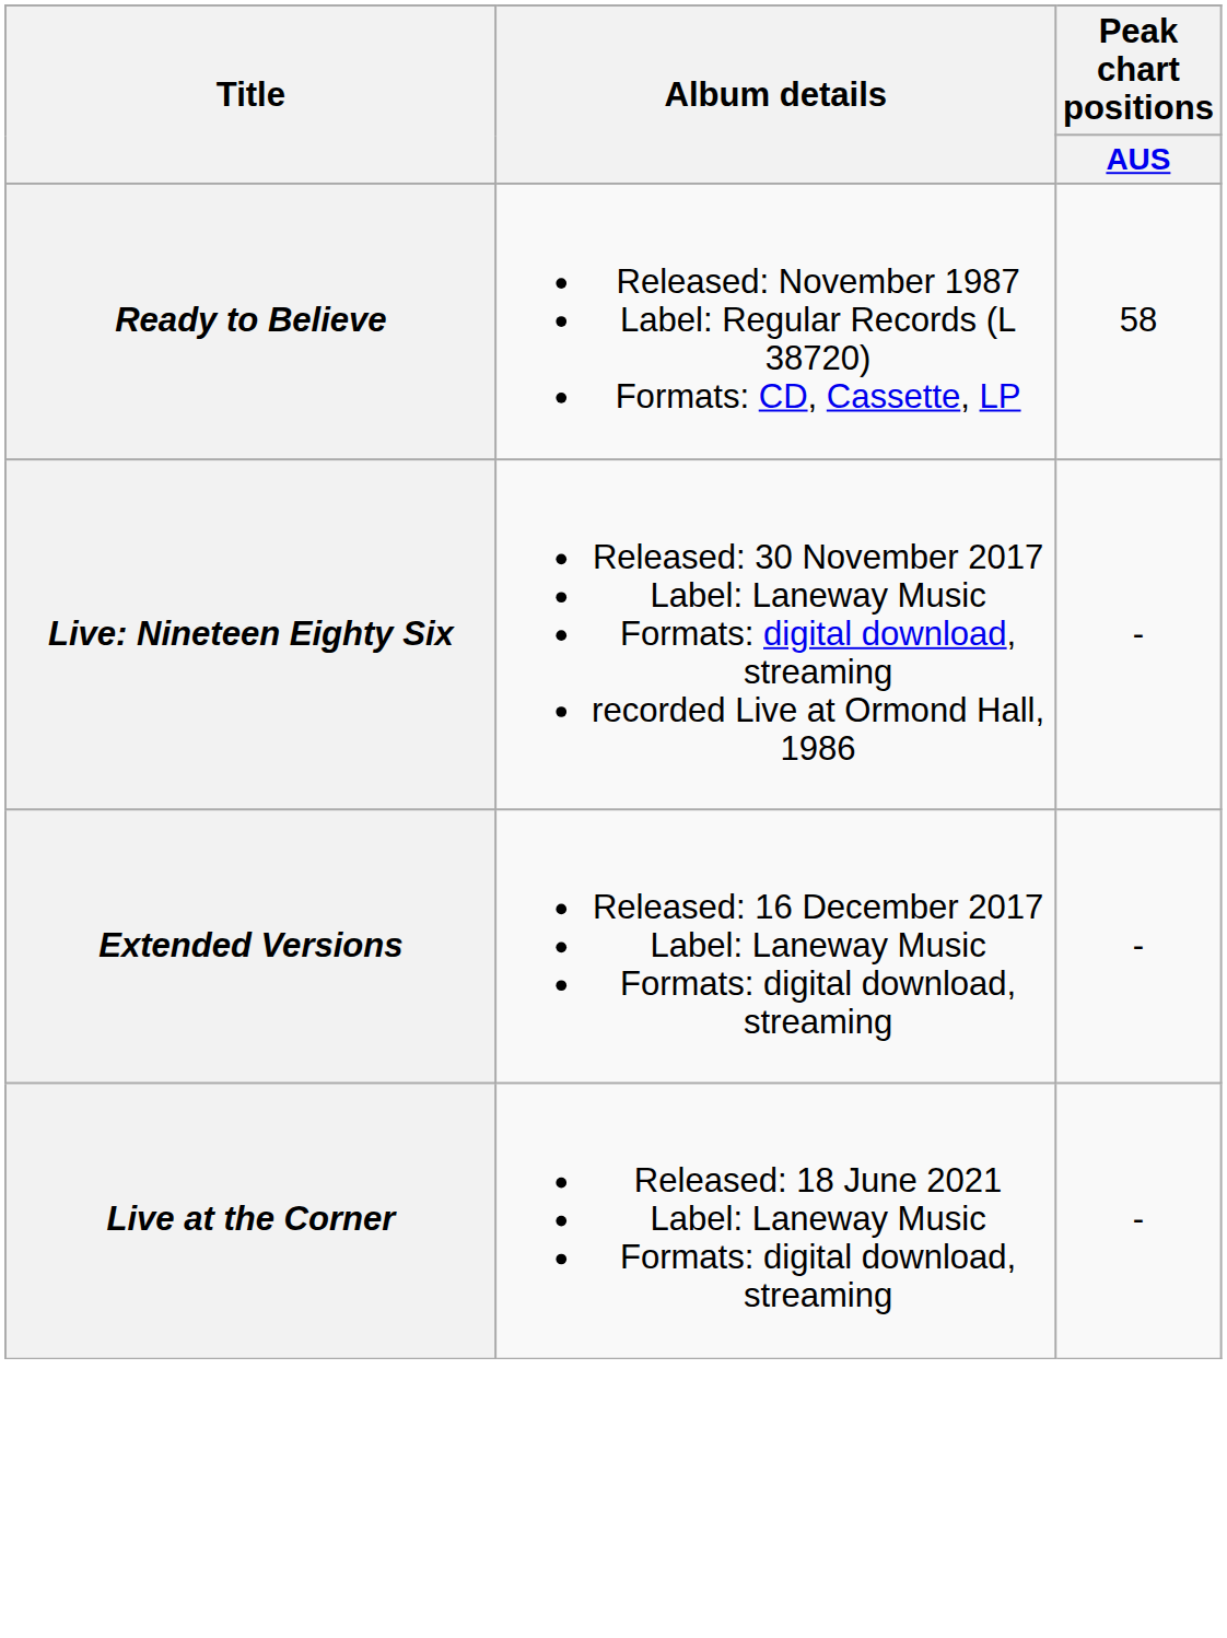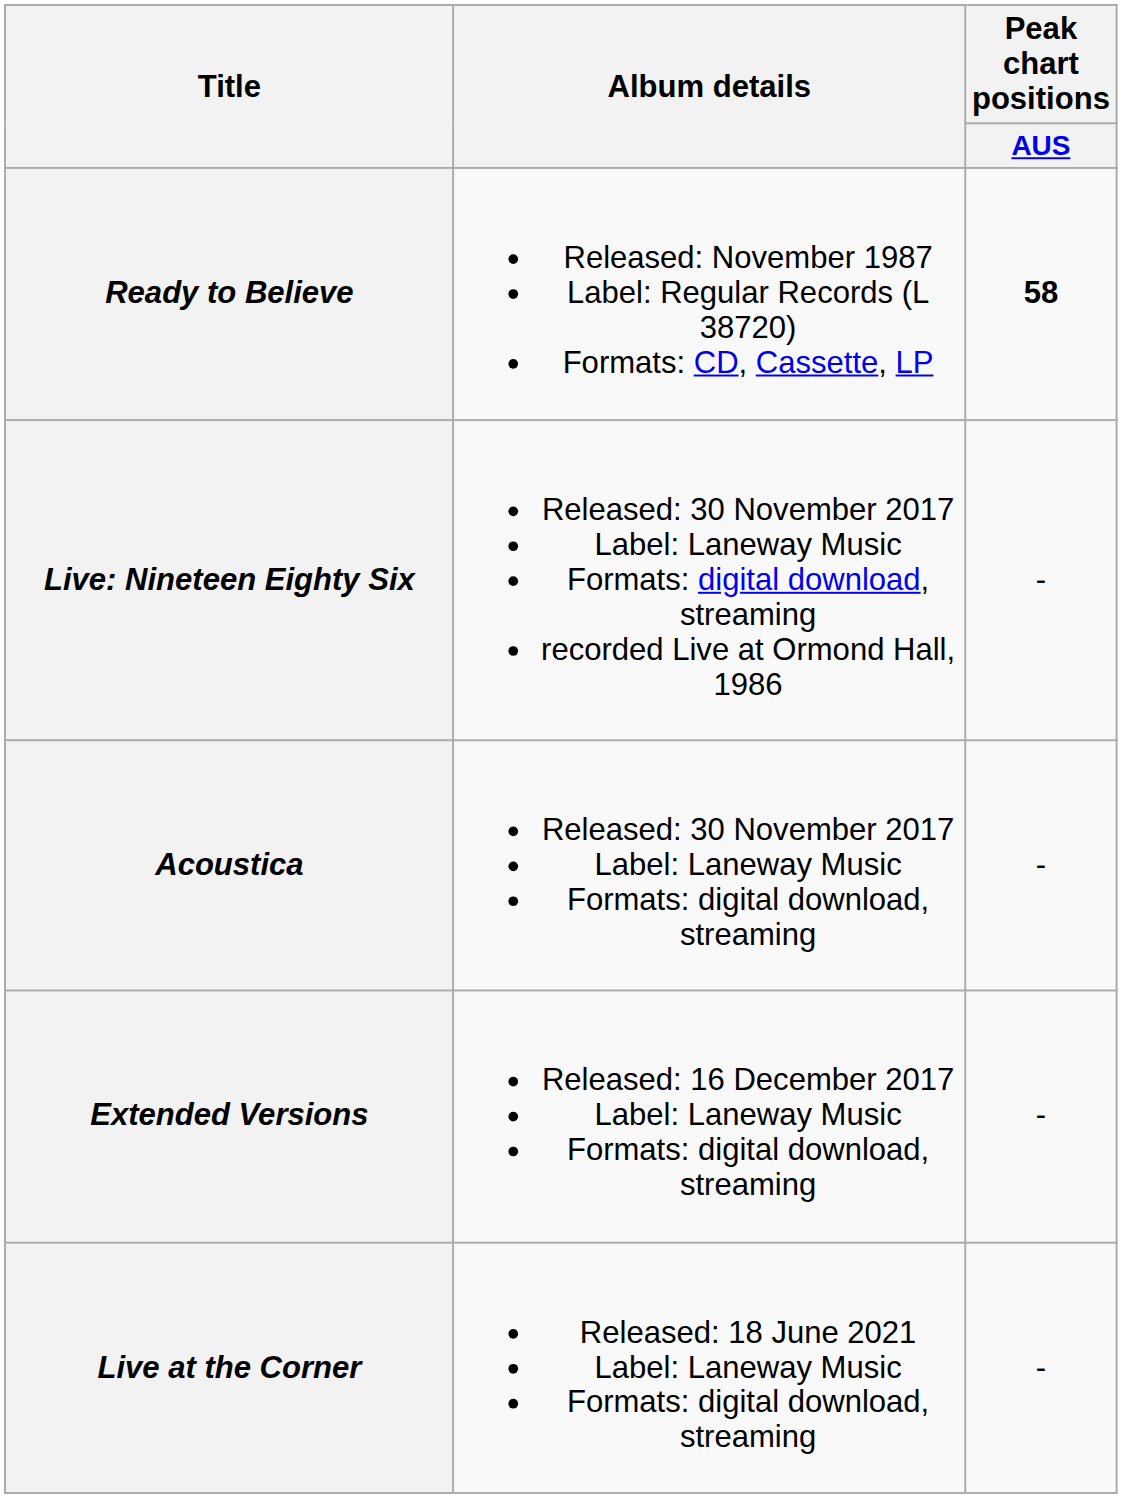 <table class="wikitable plainrowheaders" style="text-align:center;" border="1">
 <tr>
 <th scope="col" rowspan="2" style="width:14em;">Title</th>
 <th scope="col" rowspan="2" style="width:16em;">Album details</th>
 <th scope="col" colspan="1">Peak chart positions</th>
 </tr>
 <tr>
 <th scope="col" style="width:3em;font-size:90%;"><a href='#'>AUS</a><br></th>
 </tr>
 <tr>
 <th scope="row"><em>Ready to Believe</em></th>
 <td><br><ul><li>Released: November 1987</li><li>Label: Regular Records (L 38720)</li><li>Formats: <a href='#'>CD</a>, <a href='#'>Cassette</a>, <a href='#'>LP</a></li></ul></td>
-<td>58</td>
+<td><strong>58</strong></td>
 </tr>
 <tr>
 <th scope="row"><em>Live: Nineteen Eighty Six</em></th>
 <td><br><ul><li>Released: 30 November 2017</li><li>Label: Laneway Music</li><li>Formats: <a href='#'>digital download</a>, streaming</li><li>recorded Live at Ormond Hall, 1986</li></ul></td>
+<td>-</td>
+</tr>
+<tr>
+<th scope="row"><em>Acoustica</em></th>
+<td><br><ul><li>Released: 30 November 2017</li><li>Label: Laneway Music</li><li>Formats: digital download, streaming</li></ul></td>
 <td>-</td>
 </tr>
 <tr>
 <th scope="row"><em>Extended Versions</em></th>
 <td><br><ul><li>Released: 16 December 2017</li><li>Label: Laneway Music</li><li>Formats: digital download, streaming</li></ul></td>
 <td>-</td>
 </tr>
 <tr>
 <th scope="row"><em>Live at the Corner</em></th>
 <td><br><ul><li>Released: 18 June 2021</li><li>Label: Laneway Music</li><li>Formats: digital download, streaming</li></ul></td>
 <td>-</td>
 </tr>
 </table>
